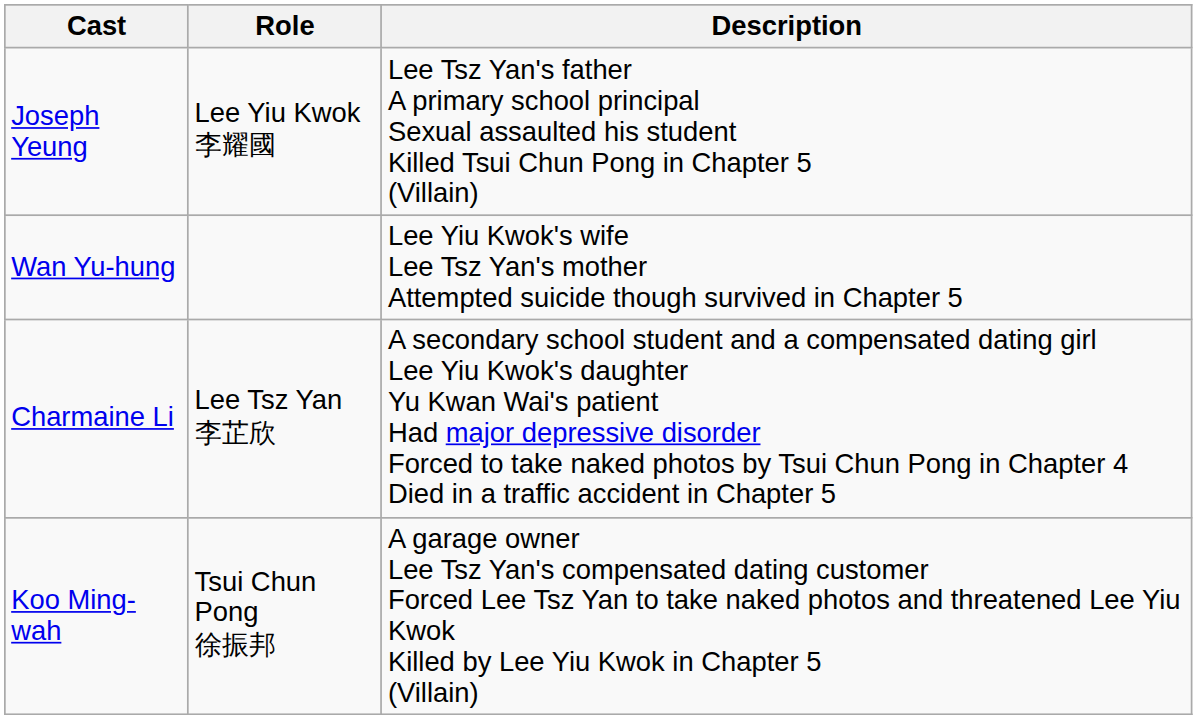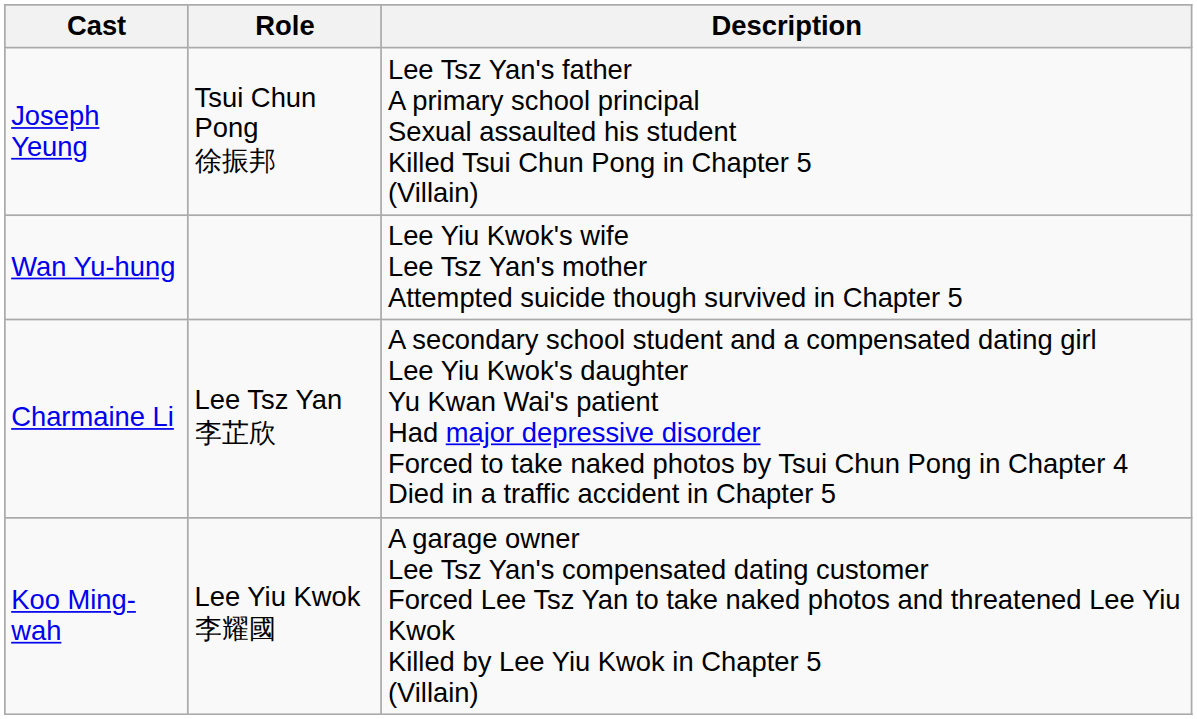 <table class="wikitable" width="55%">
 <tr>
 <th>Cast</th>
 <th>Role</th>
 <th>Description</th>
 </tr>
 <tr>
 <td><a href='#'>Joseph Yeung</a></td>
-<td>Lee Yiu Kwok<br>李耀國</td>
+<td>Tsui Chun Pong<br>徐振邦</td>
 <td>Lee Tsz Yan's father<br>A primary school principal<br>Sexual assaulted his student<br>Killed Tsui Chun Pong in Chapter 5<br>(Villain)</td>
 </tr>
 <tr>
 <td><a href='#'>Wan Yu-hung</a></td>
 <td></td>
 <td>Lee Yiu Kwok's wife<br>Lee Tsz Yan's mother<br>Attempted suicide though survived in Chapter 5</td>
 </tr>
 <tr>
 <td><a href='#'>Charmaine Li</a></td>
 <td>Lee Tsz Yan<br>李芷欣</td>
 <td>A secondary school student and a compensated dating girl<br>Lee Yiu Kwok's daughter<br>Yu Kwan Wai's patient<br>Had <a href='#'>major depressive disorder</a><br>Forced to take naked photos by Tsui Chun Pong in Chapter 4<br>Died in a traffic accident in Chapter 5</td>
 </tr>
 <tr>
 <td><a href='#'>Koo Ming-wah</a></td>
-<td>Tsui Chun Pong<br>徐振邦</td>
+<td>Lee Yiu Kwok<br>李耀國</td>
 <td>A garage owner<br>Lee Tsz Yan's compensated dating customer<br>Forced Lee Tsz Yan to take naked photos and threatened Lee Yiu Kwok<br>Killed by Lee Yiu Kwok in Chapter 5<br>(Villain)</td>
 </tr>
 <tr>
 </tr>
 </table>
